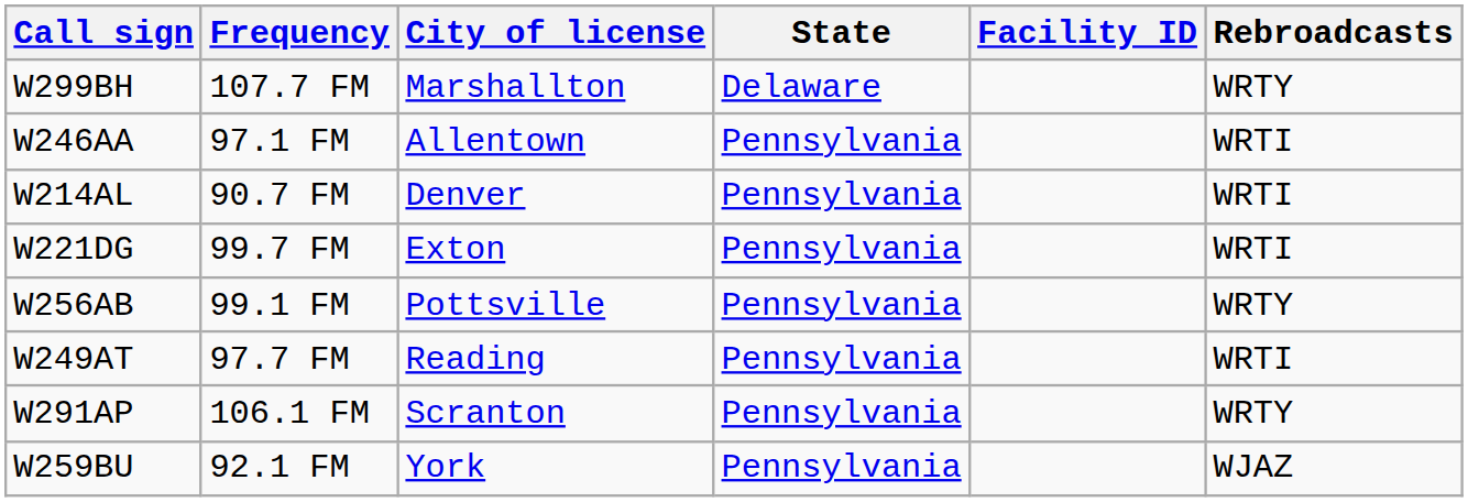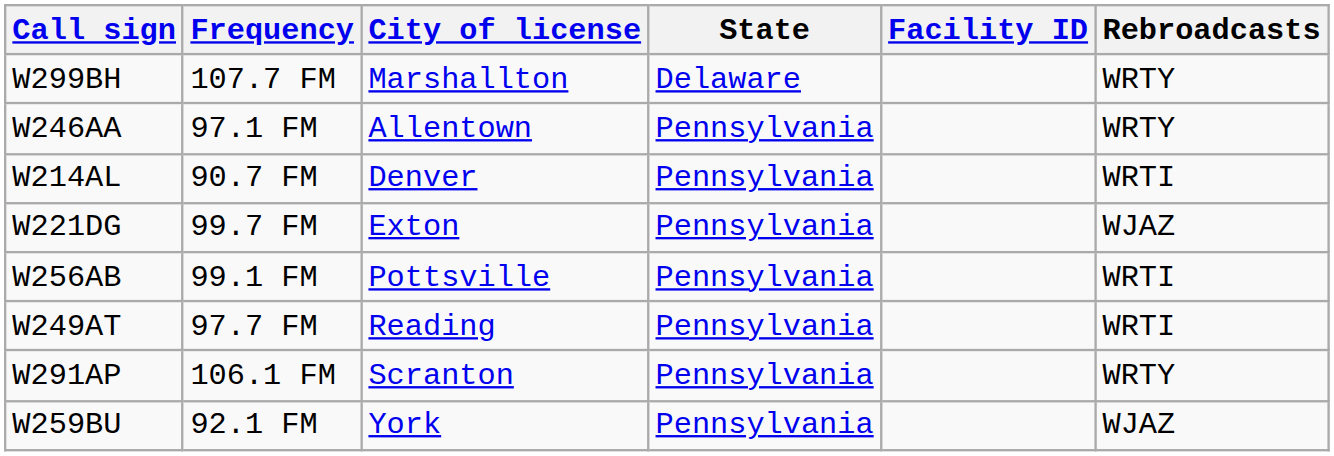 <table class="wikitable sortable">
 <tr>
 <th><a href='#'>Call sign</a></th>
 <th data-sort-type="number"><a href='#'>Frequency</a></th>
 <th><a href='#'>City of license</a></th>
 <th>State</th>
 <th data-sort-type="number"><a href='#'>Facility ID</a></th>
 <th>Rebroadcasts</th>
 </tr>
 <tr>
 <td>W299BH</td>
 <td>107.7 FM</td>
 <td><a href='#'>Marshallton</a></td>
 <td><a href='#'>Delaware</a></td>
 <td></td>
 <td>WRTY</td>
 </tr>
 <tr>
 <td>W246AA</td>
 <td>97.1 FM</td>
 <td><a href='#'>Allentown</a></td>
 <td><a href='#'>Pennsylvania</a></td>
 <td></td>
-<td>WRTI</td>
+<td>WRTY</td>
 </tr>
 <tr>
 <td>W214AL</td>
 <td>90.7 FM</td>
 <td><a href='#'>Denver</a></td>
 <td><a href='#'>Pennsylvania</a></td>
 <td></td>
 <td>WRTI</td>
 </tr>
 <tr>
 <td>W221DG</td>
 <td>99.7 FM</td>
 <td><a href='#'>Exton</a></td>
 <td><a href='#'>Pennsylvania</a></td>
 <td></td>
-<td>WRTI</td>
+<td>WJAZ</td>
 </tr>
 <tr>
 <td>W256AB</td>
 <td>99.1 FM</td>
 <td><a href='#'>Pottsville</a></td>
 <td><a href='#'>Pennsylvania</a></td>
 <td></td>
-<td>WRTY</td>
+<td>WRTI</td>
 </tr>
 <tr>
 <td>W249AT</td>
 <td>97.7 FM</td>
 <td><a href='#'>Reading</a></td>
 <td><a href='#'>Pennsylvania</a></td>
 <td></td>
 <td>WRTI</td>
 </tr>
 <tr>
 <td>W291AP</td>
 <td>106.1 FM</td>
 <td><a href='#'>Scranton</a></td>
 <td><a href='#'>Pennsylvania</a></td>
 <td></td>
 <td>WRTY</td>
 </tr>
 <tr>
 <td>W259BU</td>
 <td>92.1 FM</td>
 <td><a href='#'>York</a></td>
 <td><a href='#'>Pennsylvania</a></td>
 <td></td>
 <td>WJAZ</td>
 </tr>
 </table>
